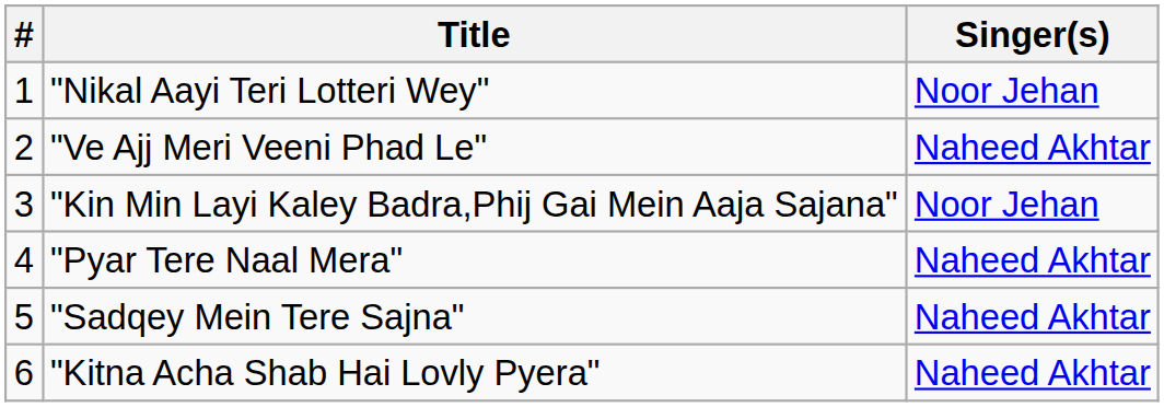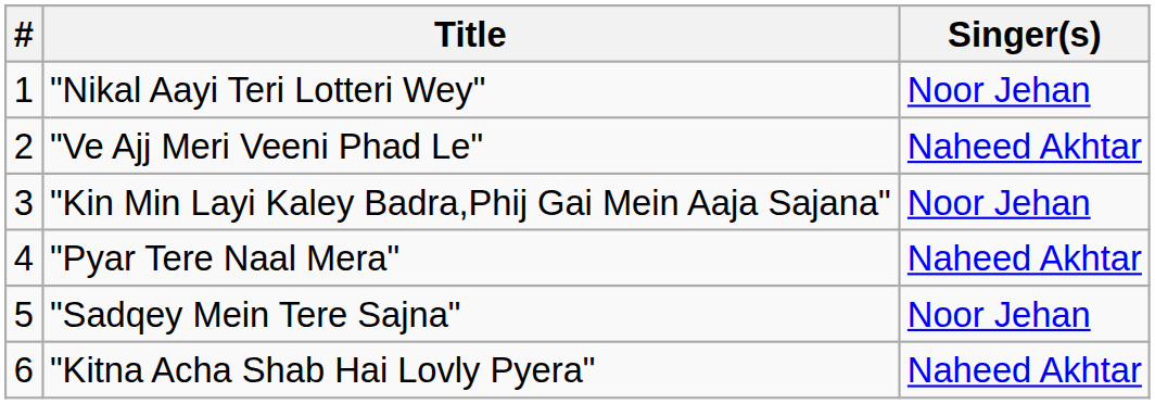 <table class="wikitable" style="font-size:95%;">
 <tr>
 <th>#</th>
 <th>Title</th>
 <th>Singer(s)</th>
 </tr>
 <tr>
 <td>1</td>
 <td>"Nikal Aayi Teri Lotteri Wey"</td>
 <td><a href='#'>Noor Jehan</a></td>
 </tr>
 <tr>
 <td>2</td>
 <td>"Ve Ajj Meri Veeni Phad Le"</td>
 <td><a href='#'>Naheed Akhtar</a></td>
 </tr>
 <tr>
 <td>3</td>
 <td>"Kin Min Layi Kaley Badra,Phij Gai Mein Aaja Sajana"</td>
 <td><a href='#'>Noor Jehan</a></td>
 </tr>
 <tr>
 <td>4</td>
 <td>"Pyar Tere Naal Mera"</td>
 <td><a href='#'>Naheed Akhtar</a></td>
 </tr>
 <tr>
 <td>5</td>
 <td>"Sadqey Mein Tere Sajna"</td>
-<td><a href='#'>Naheed Akhtar</a></td>
+<td><a href='#'>Noor Jehan</a></td>
 </tr>
 <tr>
 <td>6</td>
 <td>"Kitna Acha Shab Hai Lovly Pyera"</td>
 <td><a href='#'>Naheed Akhtar</a></td>
 </tr>
 </table>
